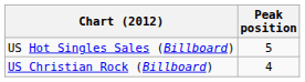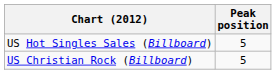 <table class="wikitable sortable">
 <tr>
 <th>Chart (2012)</th>
 <th>Peak<br>position</th>
 </tr>
 <tr>
 <td>US <a href='#'>Hot Singles Sales</a> (<em><a href='#'>Billboard</a></em>)</td>
 <td style="text-align:center;">5</td>
 </tr>
 <tr>
 <td><a href='#'>US Christian Rock</a> (<em><a href='#'>Billboard</a></em>)</td>
-<td style="text-align:center;">4</td>
+<td style="text-align:center;">5</td>
 </tr>
 </table>
